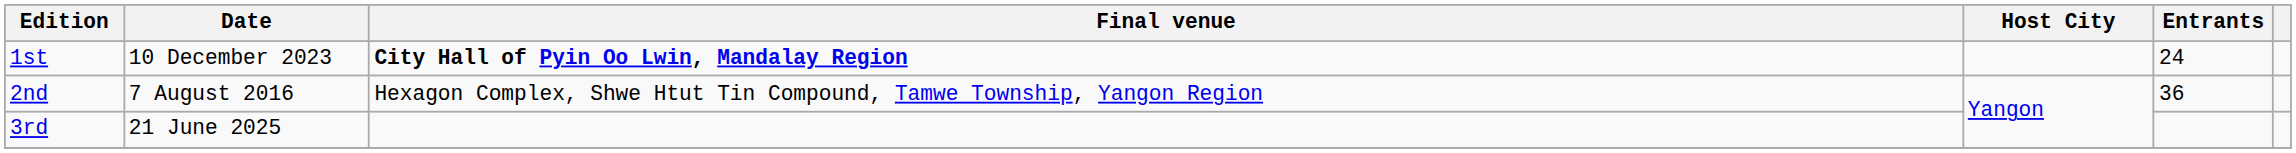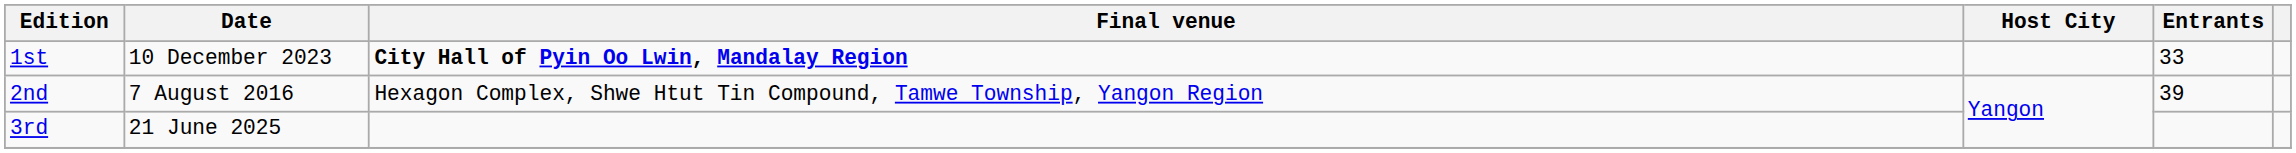 <table class="wikitable col1center col5center col6center" style="font-size: 90%; width:100%;">
 <tr>
 <th width="60">Edition</th>
 <th width="130">Date</th>
 <th width="auto">Final venue</th>
 <th width="100">Host City</th>
 <th width="60">Entrants</th>
 <th></th>
 </tr>
 <tr>
 <td><a href='#'>1st</a></td>
 <td>10 December 2023</td>
 <td><strong>City Hall of <a href='#'>Pyin Oo Lwin</a>, <a href='#'>Mandalay Region</a></strong></td>
 <td></td>
-<td>24</td>
+<td>33</td>
 <td></td>
 </tr>
 <tr>
 <td><a href='#'>2nd</a></td>
 <td>7 August 2016</td>
 <td>Hexagon Complex, Shwe Htut Tin Compound, <a href='#'>Tamwe Township</a>, <a href='#'>Yangon Region</a></td>
 <td rowspan=2> <a href='#'>Yangon</a></td>
-<td>36</td>
+<td>39</td>
 <td></td>
 </tr>
 <tr>
 <td><a href='#'>3rd</a></td>
 <td>21 June 2025</td>
 <td></td>
 <td></td>
 <td></td>
 </tr>
 <tr>
 </tr>
 </table>
